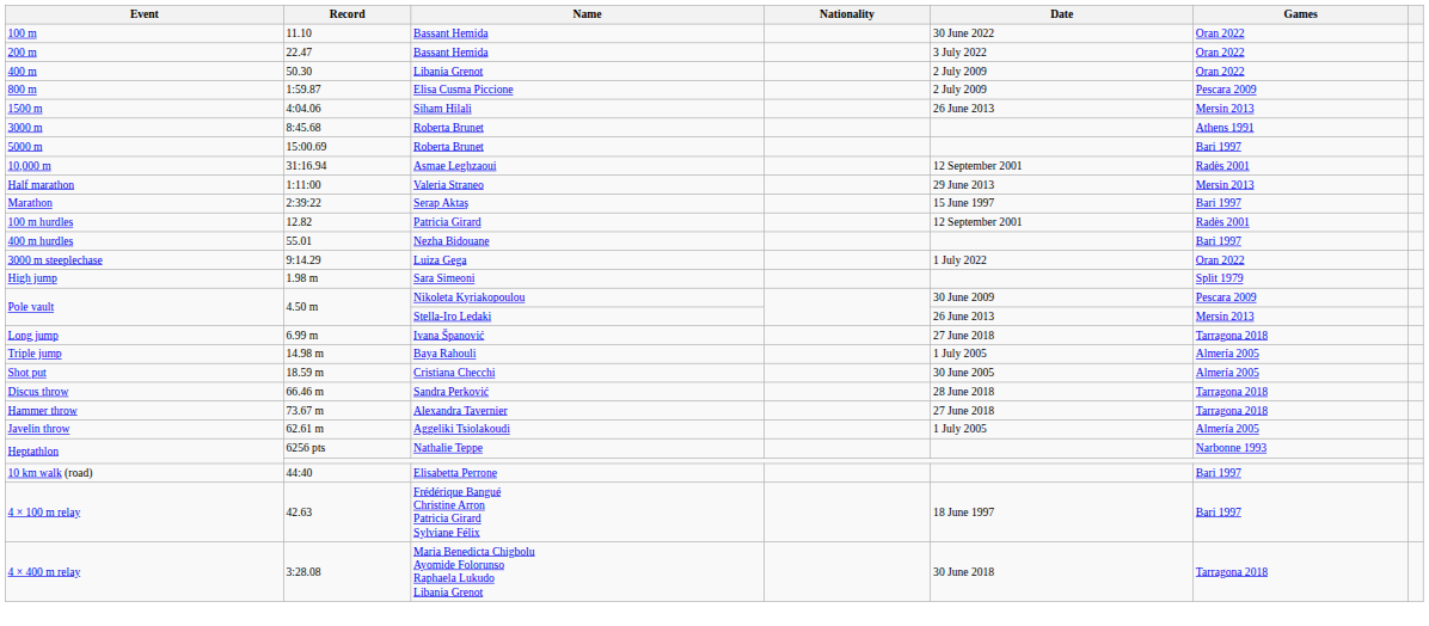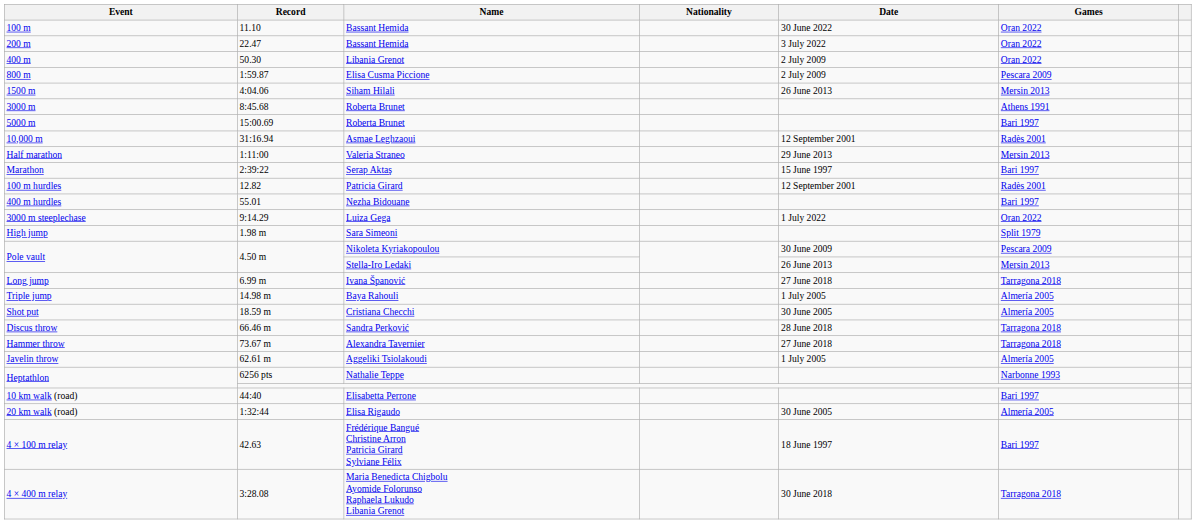 <table class="wikitable" style="font-size:95%; width: 95%;">
 <tr>
 <th>Event</th>
 <th>Record</th>
 <th>Name</th>
 <th>Nationality</th>
 <th>Date</th>
 <th>Games</th>
 <th></th>
 </tr>
 <tr>
 <td><a href='#'>100 m</a></td>
 <td>11.10 </td>
 <td><a href='#'>Bassant Hemida</a></td>
 <td></td>
 <td>30 June 2022</td>
 <td><a href='#'>Oran 2022</a></td>
 <td></td>
 </tr>
 <tr>
 <td><a href='#'>200 m</a></td>
 <td>22.47  </td>
 <td><a href='#'>Bassant Hemida</a></td>
 <td></td>
 <td>3 July 2022</td>
 <td><a href='#'>Oran 2022</a></td>
 <td></td>
 </tr>
 <tr>
 <td><a href='#'>400 m</a></td>
 <td>50.30</td>
 <td><a href='#'>Libania Grenot</a></td>
 <td></td>
 <td>2 July 2009</td>
 <td><a href='#'>Oran 2022</a></td>
 <td></td>
 </tr>
 <tr>
 <td><a href='#'>800 m</a></td>
 <td>1:59.87</td>
 <td><a href='#'>Elisa Cusma Piccione</a></td>
 <td></td>
 <td>2 July 2009</td>
 <td><a href='#'>Pescara 2009</a></td>
 <td></td>
 </tr>
 <tr>
 <td><a href='#'>1500 m</a></td>
 <td>4:04.06</td>
 <td><a href='#'>Siham Hilali</a></td>
 <td></td>
 <td>26 June 2013</td>
 <td><a href='#'>Mersin 2013</a></td>
 <td></td>
 </tr>
 <tr>
 <td><a href='#'>3000 m</a></td>
 <td>8:45.68</td>
 <td><a href='#'>Roberta Brunet</a></td>
 <td></td>
 <td></td>
 <td><a href='#'>Athens 1991</a></td>
 <td></td>
 </tr>
 <tr>
 <td><a href='#'>5000 m</a></td>
 <td>15:00.69</td>
 <td><a href='#'>Roberta Brunet</a></td>
 <td></td>
 <td></td>
 <td><a href='#'>Bari 1997</a></td>
 <td></td>
 </tr>
 <tr>
 <td><a href='#'>10,000 m</a></td>
 <td>31:16.94</td>
 <td><a href='#'>Asmae Leghzaoui</a></td>
 <td></td>
 <td>12 September 2001</td>
 <td><a href='#'>Radès 2001</a></td>
 <td></td>
 </tr>
 <tr>
 <td><a href='#'>Half marathon</a></td>
 <td>1:11:00</td>
 <td><a href='#'>Valeria Straneo</a></td>
 <td></td>
 <td>29 June 2013</td>
 <td><a href='#'>Mersin 2013</a></td>
 <td></td>
 </tr>
 <tr>
 <td><a href='#'>Marathon</a></td>
 <td>2:39:22</td>
 <td><a href='#'>Serap Aktaş</a></td>
 <td></td>
 <td>15 June 1997</td>
 <td><a href='#'>Bari 1997</a></td>
 <td></td>
 </tr>
 <tr>
 <td><a href='#'>100 m hurdles</a></td>
 <td>12.82 </td>
 <td><a href='#'>Patricia Girard</a></td>
 <td></td>
 <td>12 September 2001</td>
 <td><a href='#'>Radès 2001</a></td>
 <td></td>
 </tr>
 <tr>
 <td><a href='#'>400 m hurdles</a></td>
 <td>55.01</td>
 <td><a href='#'>Nezha Bidouane</a></td>
 <td></td>
 <td></td>
 <td><a href='#'>Bari 1997</a></td>
 <td></td>
 </tr>
 <tr>
 <td><a href='#'>3000 m steeplechase</a></td>
 <td>9:14.29 </td>
 <td><a href='#'>Luiza Gega</a></td>
 <td></td>
 <td>1 July 2022</td>
 <td><a href='#'>Oran 2022</a></td>
 <td></td>
 </tr>
 <tr>
 <td><a href='#'>High jump</a></td>
 <td>1.98 m</td>
 <td><a href='#'>Sara Simeoni</a></td>
 <td></td>
 <td></td>
 <td><a href='#'>Split 1979</a></td>
 <td></td>
 </tr>
 <tr>
 <td rowspan="2"><a href='#'>Pole vault</a></td>
 <td rowspan="2">4.50 m</td>
 <td><a href='#'>Nikoleta Kyriakopoulou</a></td>
 <td rowspan="2"></td>
 <td>30 June 2009</td>
 <td><a href='#'>Pescara 2009</a></td>
 <td></td>
 </tr>
 <tr>
 <td><a href='#'>Stella-Iro Ledaki</a></td>
 <td>26 June 2013</td>
 <td><a href='#'>Mersin 2013</a></td>
 <td></td>
 </tr>
 <tr>
 <td><a href='#'>Long jump</a></td>
 <td>6.99 m </td>
 <td><a href='#'>Ivana Španović</a></td>
 <td></td>
 <td>27 June 2018</td>
 <td><a href='#'>Tarragona 2018</a></td>
 <td></td>
 </tr>
 <tr>
 <td><a href='#'>Triple jump</a></td>
 <td>14.98 m </td>
 <td><a href='#'>Baya Rahouli</a></td>
 <td></td>
 <td>1 July 2005</td>
 <td><a href='#'>Almería 2005</a></td>
 <td></td>
 </tr>
 <tr>
 <td><a href='#'>Shot put</a></td>
 <td>18.59 m</td>
 <td><a href='#'>Cristiana Checchi</a></td>
 <td></td>
 <td>30 June 2005</td>
 <td><a href='#'>Almería 2005</a></td>
 <td></td>
 </tr>
 <tr>
 <td><a href='#'>Discus throw</a></td>
 <td>66.46 m</td>
 <td><a href='#'>Sandra Perković</a></td>
 <td></td>
 <td>28 June 2018</td>
 <td><a href='#'>Tarragona 2018</a></td>
 <td></td>
 </tr>
 <tr>
 <td><a href='#'>Hammer throw</a></td>
 <td>73.67 m</td>
 <td><a href='#'>Alexandra Tavernier</a></td>
 <td></td>
 <td>27 June 2018</td>
 <td><a href='#'>Tarragona 2018</a></td>
 <td></td>
 </tr>
 <tr>
 <td><a href='#'>Javelin throw</a></td>
 <td>62.61 m</td>
 <td><a href='#'>Aggeliki Tsiolakoudi</a></td>
 <td></td>
 <td>1 July 2005</td>
 <td><a href='#'>Almería 2005</a></td>
 <td></td>
 </tr>
 <tr>
 <td rowspan=2><a href='#'>Heptathlon</a></td>
 <td>6256 pts</td>
 <td><a href='#'>Nathalie Teppe</a></td>
 <td></td>
 <td></td>
 <td><a href='#'>Narbonne 1993</a></td>
 <td></td>
 </tr>
 <tr>
 <td colspan=5></td>
 <td></td>
 </tr>
 <tr>
 <td><a href='#'>10 km walk</a> (road)</td>
 <td>44:40</td>
 <td><a href='#'>Elisabetta Perrone</a></td>
 <td></td>
 <td></td>
 <td><a href='#'>Bari 1997</a></td>
 <td></td>
 </tr>
 <tr>
+<td><a href='#'>20 km walk</a> (road)</td>
+<td>1:32:44</td>
+<td><a href='#'>Elisa Rigaudo</a></td>
+<td></td>
+<td>30 June 2005</td>
+<td><a href='#'>Almería 2005</a></td>
+<td></td>
+</tr>
+<tr>
 <td><a href='#'>4 × 100 m relay</a></td>
 <td>42.63</td>
 <td><a href='#'>Frédérique Bangué</a><br><a href='#'>Christine Arron</a><br><a href='#'>Patricia Girard</a><br><a href='#'>Sylviane Félix</a></td>
 <td></td>
 <td>18 June 1997</td>
 <td><a href='#'>Bari 1997</a></td>
 <td></td>
 </tr>
 <tr>
 <td><a href='#'>4 × 400 m relay</a></td>
 <td>3:28.08</td>
 <td><a href='#'>Maria Benedicta Chigbolu</a><br><a href='#'>Ayomide Folorunso</a><br><a href='#'>Raphaela Lukudo</a><br><a href='#'>Libania Grenot</a></td>
 <td></td>
 <td>30 June 2018</td>
 <td><a href='#'>Tarragona 2018</a></td>
 <td></td>
 </tr>
 </table>
